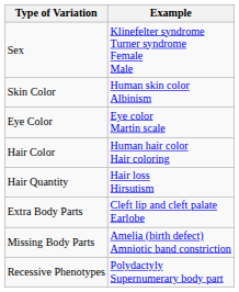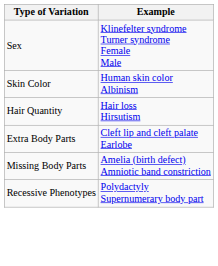 <table class="wikitable">
 <tr>
 <th>Type of Variation</th>
 <th>Example</th>
 </tr>
 <tr>
 <td>Sex</td>
 <td><a href='#'>Klinefelter syndrome</a><br><a href='#'>Turner syndrome</a><br><a href='#'>Female</a><br><a href='#'>Male</a></td>
 </tr>
 <tr>
 <td>Skin Color</td>
 <td><a href='#'>Human skin color</a><br><a href='#'>Albinism</a></td>
-</tr>
-<tr>
-<td>Eye Color</td>
-<td><a href='#'>Eye color</a><br><a href='#'>Martin scale</a></td>
-</tr>
-<tr>
-<td>Hair Color</td>
-<td><a href='#'>Human hair color</a><br><a href='#'>Hair coloring</a></td>
 </tr>
 <tr>
 <td>Hair Quantity</td>
 <td><a href='#'>Hair loss</a><br><a href='#'>Hirsutism</a></td>
 </tr>
 <tr>
 <td>Extra Body Parts</td>
 <td><a href='#'>Cleft lip and cleft palate</a><br><a href='#'>Earlobe</a></td>
 </tr>
 <tr>
 <td>Missing Body Parts</td>
 <td><a href='#'>Amelia (birth defect)</a><br><a href='#'>Amniotic band constriction</a></td>
 </tr>
 <tr>
 <td>Recessive Phenotypes</td>
 <td><a href='#'>Polydactyly</a><br><a href='#'>Supernumerary body part</a></td>
 </tr>
 </table>
